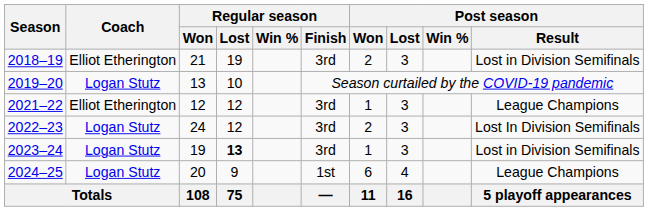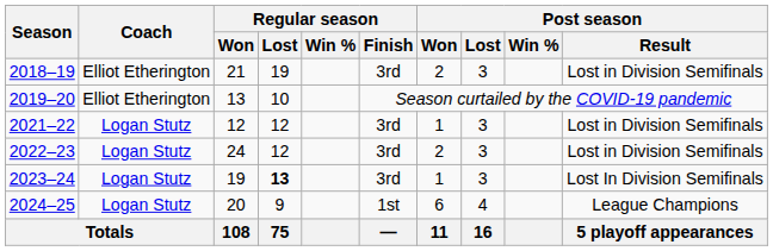 <table class="wikitable" style="font-size: 95%; text-align:center;">
 <tr>
 <th rowspan="2">Season</th>
 <th rowspan="2">Coach</th>
 <th colspan="4">Regular season</th>
 <th colspan="4">Post season</th>
 </tr>
 <tr>
 <th>Won</th>
 <th>Lost</th>
 <th>Win %</th>
 <th>Finish</th>
 <th>Won</th>
 <th>Lost</th>
 <th>Win %</th>
 <th>Result</th>
 </tr>
 <tr>
 <td><a href='#'>2018–19</a></td>
 <td>Elliot Etherington</td>
 <td>21</td>
 <td>19</td>
 <td></td>
 <td>3rd</td>
 <td>2</td>
 <td>3</td>
 <td></td>
 <td>Lost in Division Semifinals</td>
 </tr>
 <tr>
 <td><a href='#'>2019–20</a></td>
-<td><a href='#'>Logan Stutz</a></td>
+<td>Elliot Etherington</td>
 <td>13</td>
 <td>10</td>
 <td></td>
 <td colspan=5><em>Season curtailed by the <a href='#'>COVID-19 pandemic</a></em></td>
 </tr>
 <tr>
 <td><a href='#'>2021–22</a></td>
-<td>Elliot Etherington</td>
+<td><a href='#'>Logan Stutz</a></td>
 <td>12</td>
 <td>12</td>
 <td></td>
 <td>3rd</td>
 <td>1</td>
 <td>3</td>
 <td></td>
-<td>League Champions</td>
+<td>Lost in Division Semifinals</td>
 </tr>
 <tr>
 <td><a href='#'>2022–23</a></td>
 <td><a href='#'>Logan Stutz</a></td>
 <td>24</td>
 <td>12</td>
 <td></td>
 <td>3rd</td>
 <td>2</td>
 <td>3</td>
 <td></td>
-<td>Lost In Division Semifinals</td>
+<td>Lost in Division Semifinals</td>
 </tr>
 <tr>
 <td><a href='#'>2023–24</a></td>
 <td><a href='#'>Logan Stutz</a></td>
 <td>19</td>
 <td><strong>13</strong></td>
 <td></td>
 <td>3rd</td>
 <td>1</td>
 <td>3</td>
 <td></td>
-<td>Lost in Division Semifinals</td>
+<td>Lost In Division Semifinals</td>
 </tr>
 <tr>
 <td><a href='#'>2024–25</a></td>
 <td><a href='#'>Logan Stutz</a></td>
 <td>20</td>
 <td>9</td>
 <td></td>
 <td>1st</td>
 <td>6</td>
 <td>4</td>
 <td></td>
 <td>League Champions</td>
 </tr>
 <tr>
 <th colspan="2">Totals</th>
 <th>108</th>
 <th>75</th>
 <th></th>
 <th>—</th>
 <th>11</th>
 <th>16</th>
 <th></th>
 <th>5 playoff appearances</th>
 </tr>
 </table>
